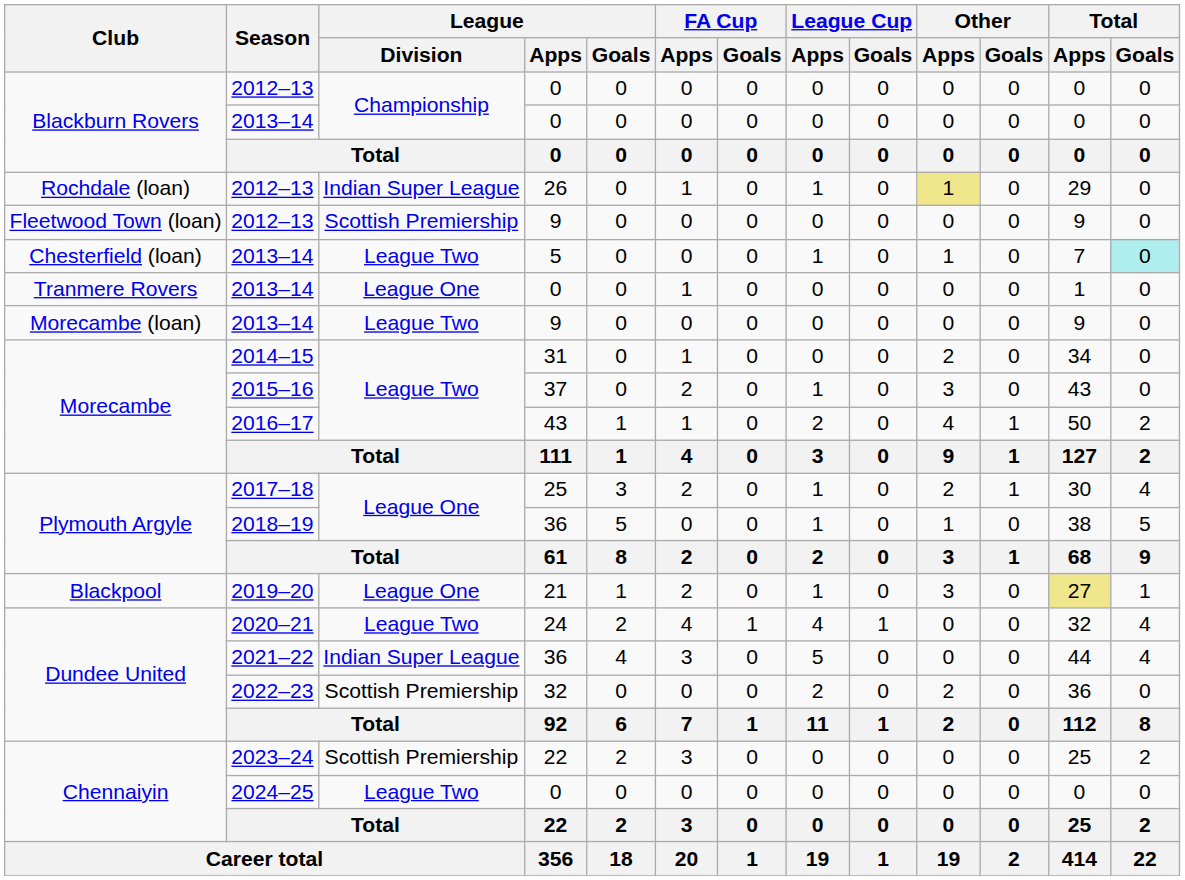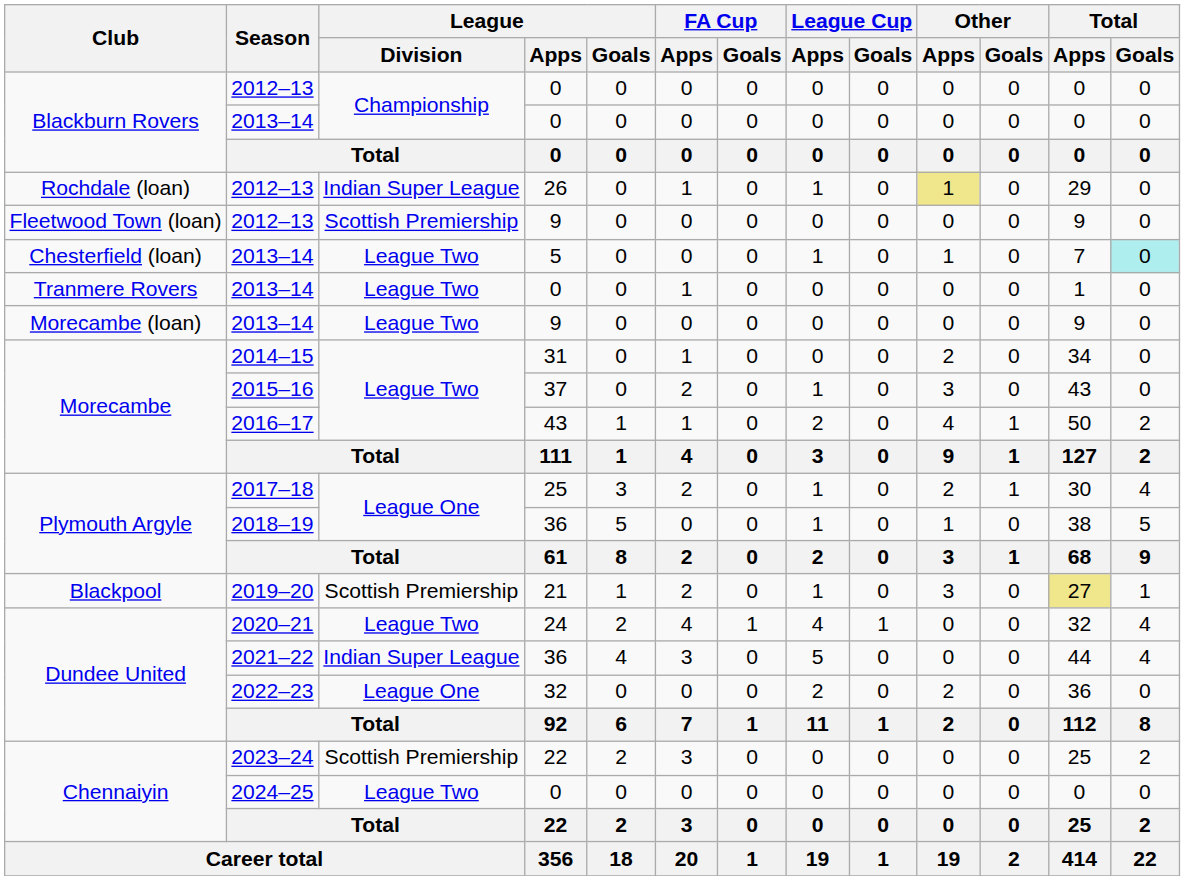 <table class="wikitable" style="text-align:center">
 <tr>
 <th rowspan="2">Club</th>
 <th rowspan="2">Season</th>
 <th colspan="3">League</th>
 <th colspan="2"><a href='#'>FA Cup</a></th>
 <th colspan="2"><a href='#'>League Cup</a></th>
 <th colspan="2">Other</th>
 <th colspan="2">Total</th>
 </tr>
 <tr>
 <th>Division</th>
 <th>Apps</th>
 <th>Goals</th>
 <th>Apps</th>
 <th>Goals</th>
 <th>Apps</th>
 <th>Goals</th>
 <th>Apps</th>
 <th>Goals</th>
 <th>Apps</th>
 <th>Goals</th>
 </tr>
 <tr>
 <td rowspan=3><a href='#'>Blackburn Rovers</a></td>
 <td><a href='#'>2012–13</a></td>
 <td rowspan=2><a href='#'>Championship</a></td>
 <td>0</td>
 <td>0</td>
 <td>0</td>
 <td>0</td>
 <td>0</td>
 <td>0</td>
 <td>0</td>
 <td>0</td>
 <td>0</td>
 <td>0</td>
 </tr>
 <tr>
 <td><a href='#'>2013–14</a></td>
 <td>0</td>
 <td>0</td>
 <td>0</td>
 <td>0</td>
 <td>0</td>
 <td>0</td>
 <td>0</td>
 <td>0</td>
 <td>0</td>
 <td>0</td>
 </tr>
 <tr>
 <th colspan=2>Total</th>
 <th>0</th>
 <th>0</th>
 <th>0</th>
 <th>0</th>
 <th>0</th>
 <th>0</th>
 <th>0</th>
 <th>0</th>
 <th>0</th>
 <th>0</th>
 </tr>
 <tr>
 <td><a href='#'>Rochdale</a> (loan)</td>
 <td><a href='#'>2012–13</a></td>
 <td><a href='#'>Indian Super League</a></td>
 <td>26</td>
 <td>0</td>
 <td>1</td>
 <td>0</td>
 <td>1</td>
 <td>0</td>
 <td style="background: khaki;">1</td>
 <td>0</td>
 <td>29</td>
 <td>0</td>
 </tr>
 <tr>
 <td><a href='#'>Fleetwood Town</a> (loan)</td>
 <td><a href='#'>2012–13</a></td>
 <td><a href='#'>Scottish Premiership</a></td>
 <td>9</td>
 <td>0</td>
 <td>0</td>
 <td>0</td>
 <td>0</td>
 <td>0</td>
 <td>0</td>
 <td>0</td>
 <td>9</td>
 <td>0</td>
 </tr>
 <tr>
 <td><a href='#'>Chesterfield</a> (loan)</td>
 <td><a href='#'>2013–14</a></td>
 <td><a href='#'>League Two</a></td>
 <td>5</td>
 <td>0</td>
 <td>0</td>
 <td>0</td>
 <td>1</td>
 <td>0</td>
 <td>1</td>
 <td>0</td>
 <td>7</td>
 <td style="background: paleturquoise;">0</td>
 </tr>
 <tr>
 <td><a href='#'>Tranmere Rovers</a></td>
 <td><a href='#'>2013–14</a></td>
-<td><a href='#'>League One</a></td>
+<td><a href='#'>League Two</a></td>
 <td>0</td>
 <td>0</td>
 <td>1</td>
 <td>0</td>
 <td>0</td>
 <td>0</td>
 <td>0</td>
 <td>0</td>
 <td>1</td>
 <td>0</td>
 </tr>
 <tr>
 <td><a href='#'>Morecambe</a> (loan)</td>
 <td><a href='#'>2013–14</a></td>
 <td><a href='#'>League Two</a></td>
 <td>9</td>
 <td>0</td>
 <td>0</td>
 <td>0</td>
 <td>0</td>
 <td>0</td>
 <td>0</td>
 <td>0</td>
 <td>9</td>
 <td>0</td>
 </tr>
 <tr>
 <td rowspan="4"><a href='#'>Morecambe</a></td>
 <td><a href='#'>2014–15</a></td>
 <td rowspan="3"><a href='#'>League Two</a></td>
 <td>31</td>
 <td>0</td>
 <td>1</td>
 <td>0</td>
 <td>0</td>
 <td>0</td>
 <td>2</td>
 <td>0</td>
 <td>34</td>
 <td>0</td>
 </tr>
 <tr>
 <td><a href='#'>2015–16</a></td>
 <td>37</td>
 <td>0</td>
 <td>2</td>
 <td>0</td>
 <td>1</td>
 <td>0</td>
 <td>3</td>
 <td>0</td>
 <td>43</td>
 <td>0</td>
 </tr>
 <tr>
 <td><a href='#'>2016–17</a></td>
 <td>43</td>
 <td>1</td>
 <td>1</td>
 <td>0</td>
 <td>2</td>
 <td>0</td>
 <td>4</td>
 <td>1</td>
 <td>50</td>
 <td>2</td>
 </tr>
 <tr>
 <th colspan="2">Total</th>
 <th>111</th>
 <th>1</th>
 <th>4</th>
 <th>0</th>
 <th>3</th>
 <th>0</th>
 <th>9</th>
 <th>1</th>
 <th>127</th>
 <th>2</th>
 </tr>
 <tr>
 <td rowspan="3"><a href='#'>Plymouth Argyle</a></td>
 <td><a href='#'>2017–18</a></td>
 <td rowspan="2"><a href='#'>League One</a></td>
 <td>25</td>
 <td>3</td>
 <td>2</td>
 <td>0</td>
 <td>1</td>
 <td>0</td>
 <td>2</td>
 <td>1</td>
 <td>30</td>
 <td>4</td>
 </tr>
 <tr>
 <td><a href='#'>2018–19</a></td>
 <td>36</td>
 <td>5</td>
 <td>0</td>
 <td>0</td>
 <td>1</td>
 <td>0</td>
 <td>1</td>
 <td>0</td>
 <td>38</td>
 <td>5</td>
 </tr>
 <tr>
 <th colspan="2">Total</th>
 <th>61</th>
 <th>8</th>
 <th>2</th>
 <th>0</th>
 <th>2</th>
 <th>0</th>
 <th>3</th>
 <th>1</th>
 <th>68</th>
 <th>9</th>
 </tr>
 <tr>
 <td><a href='#'>Blackpool</a></td>
 <td><a href='#'>2019–20</a></td>
-<td><a href='#'>League One</a></td>
+<td>Scottish Premiership</td>
 <td>21</td>
 <td>1</td>
 <td>2</td>
 <td>0</td>
 <td>1</td>
 <td>0</td>
 <td>3</td>
 <td>0</td>
 <td style="background: khaki;">27</td>
 <td>1</td>
 </tr>
 <tr>
 <td rowspan=4><a href='#'>Dundee United</a></td>
 <td><a href='#'>2020–21</a></td>
 <td><a href='#'>League Two</a></td>
 <td>24</td>
 <td>2</td>
 <td>4</td>
 <td>1</td>
 <td>4</td>
 <td>1</td>
 <td>0</td>
 <td>0</td>
 <td>32</td>
 <td>4</td>
 </tr>
 <tr>
 <td><a href='#'>2021–22</a></td>
 <td><a href='#'>Indian Super League</a></td>
 <td>36</td>
 <td>4</td>
 <td>3</td>
 <td>0</td>
 <td>5</td>
 <td>0</td>
 <td>0</td>
 <td>0</td>
 <td>44</td>
 <td>4</td>
 </tr>
 <tr>
 <td><a href='#'>2022–23</a></td>
-<td>Scottish Premiership</td>
+<td><a href='#'>League One</a></td>
 <td>32</td>
 <td>0</td>
 <td>0</td>
 <td>0</td>
 <td>2</td>
 <td>0</td>
 <td>2</td>
 <td>0</td>
 <td>36</td>
 <td>0</td>
 </tr>
 <tr>
 <th colspan=2>Total</th>
 <th>92</th>
 <th>6</th>
 <th>7</th>
 <th>1</th>
 <th>11</th>
 <th>1</th>
 <th>2</th>
 <th>0</th>
 <th>112</th>
 <th>8</th>
 </tr>
 <tr>
 <td rowspan=3><a href='#'>Chennaiyin</a></td>
 <td><a href='#'>2023–24</a></td>
 <td>Scottish Premiership</td>
 <td>22</td>
 <td>2</td>
 <td>3</td>
 <td>0</td>
 <td>0</td>
 <td>0</td>
 <td>0</td>
 <td>0</td>
 <td>25</td>
 <td>2</td>
 </tr>
 <tr>
 <td><a href='#'>2024–25</a></td>
 <td><a href='#'>League Two</a></td>
 <td>0</td>
 <td>0</td>
 <td>0</td>
 <td>0</td>
 <td>0</td>
 <td>0</td>
 <td>0</td>
 <td>0</td>
 <td>0</td>
 <td>0</td>
 </tr>
 <tr>
 <th colspan=2>Total</th>
 <th>22</th>
 <th>2</th>
 <th>3</th>
 <th>0</th>
 <th>0</th>
 <th>0</th>
 <th>0</th>
 <th>0</th>
 <th>25</th>
 <th>2</th>
 </tr>
 <tr>
 <th colspan="3">Career total</th>
 <th>356</th>
 <th>18</th>
 <th>20</th>
 <th>1</th>
 <th>19</th>
 <th>1</th>
 <th>19</th>
 <th>2</th>
 <th>414</th>
 <th>22</th>
 </tr>
 </table>
